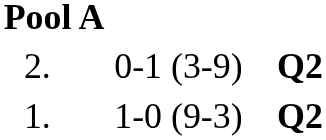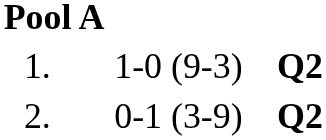 <table style="text-align:center">
 <tr>
 <td colspan=4 align=left><strong>Pool A</strong></td>
+</tr>
+<tr>
+<td width=30>1.</td>
+<td align=left></td>
+<td width=80>1-0 (9-3)</td>
+<td><strong>Q2</strong></td>
 </tr>
 <tr>
 <td>2.</td>
 <td align=left></td>
 <td>0-1 (3-9)</td>
 <td><strong>Q2</strong></td>
 </tr>
-<tr>
-<td width=30>1.</td>
-<td align=left></td>
-<td width=80>1-0 (9-3)</td>
-<td><strong>Q2</strong></td>
-</tr>
 </table>
